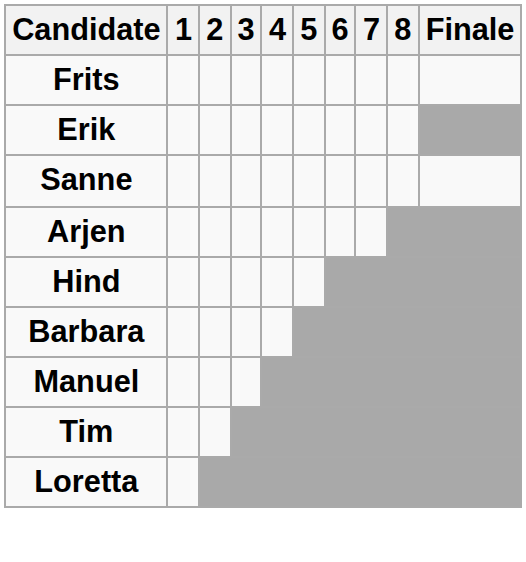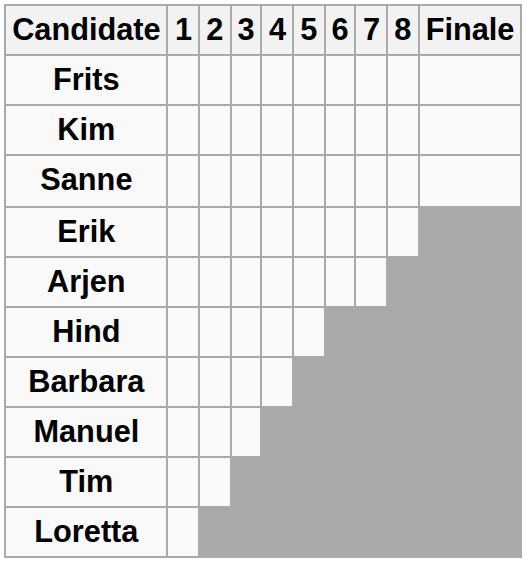 <table class="wikitable" border="2" class="wikitable" style="text-align:center;font-size:96%">
 <tr>
 <th>Candidate</th>
 <th>1</th>
 <th>2</th>
 <th>3</th>
 <th>4</th>
 <th>5</th>
 <th>6</th>
 <th>7</th>
 <th>8</th>
 <th>Finale</th>
 </tr>
 <tr>
 <td><strong>Frits</strong></td>
 <td></td>
 <td></td>
 <td></td>
 <td></td>
 <td></td>
 <td></td>
 <td></td>
 <td></td>
 <td></td>
 </tr>
 <tr>
-<td><strong>Erik</strong></td>
+<td><strong>Kim</strong></td>
 <td></td>
 <td></td>
 <td></td>
 <td></td>
 <td></td>
 <td></td>
 <td></td>
 <td></td>
-<td bgcolor=darkgray></td>
+<td></td>
 </tr>
 <tr>
 <td><strong>Sanne</strong></td>
 <td></td>
 <td></td>
 <td></td>
 <td></td>
 <td></td>
 <td></td>
 <td></td>
 <td></td>
 <td></td>
+</tr>
+<tr>
+<td><strong>Erik</strong></td>
+<td></td>
+<td></td>
+<td></td>
+<td></td>
+<td></td>
+<td></td>
+<td></td>
+<td></td>
+<td bgcolor=darkgray></td>
 </tr>
 <tr>
 <td><strong>Arjen</strong></td>
 <td></td>
 <td></td>
 <td></td>
 <td></td>
 <td></td>
 <td></td>
 <td></td>
 <td colspan=2 bgcolor=darkgray></td>
 </tr>
 <tr>
 <td><strong>Hind</strong></td>
 <td></td>
 <td></td>
 <td></td>
 <td></td>
 <td></td>
 <td colspan=4 bgcolor=darkgray></td>
 </tr>
 <tr>
 <td><strong>Barbara</strong></td>
 <td></td>
 <td></td>
 <td></td>
 <td></td>
 <td colspan=5 bgcolor=darkgray></td>
 </tr>
 <tr>
 <td><strong>Manuel</strong></td>
 <td></td>
 <td></td>
 <td></td>
 <td colspan=6 bgcolor=darkgray></td>
 </tr>
 <tr>
 <td><strong>Tim</strong></td>
 <td></td>
 <td></td>
 <td colspan=7 bgcolor=darkgray></td>
 </tr>
 <tr>
 <td><strong>Loretta</strong></td>
 <td></td>
 <td colspan=8 bgcolor=darkgray></td>
 </tr>
 <tr>
 </tr>
 </table>
